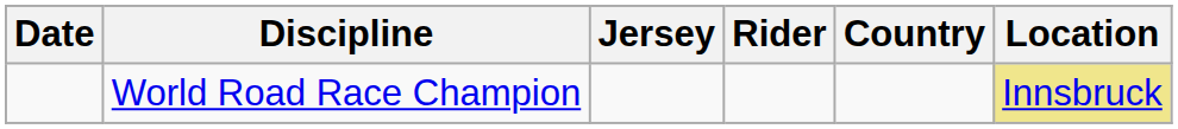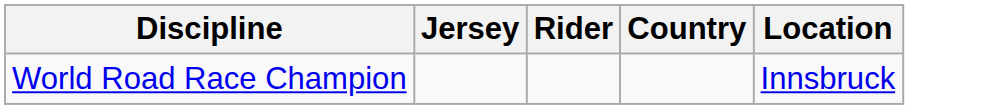 <table class="wikitable">
 <tr>
-<th>Date</th>
 <th>Discipline</th>
 <th>Jersey</th>
 <th>Rider</th>
 <th>Country</th>
 <th>Location</th>
 </tr>
 <tr>
-<td></td>
 <td><a href='#'>World Road Race Champion</a></td>
 <td></td>
 <td></td>
 <td></td>
-<td style="background: khaki;"><a href='#'>Innsbruck</a></td>
+<td><a href='#'>Innsbruck</a></td>
 </tr>
 </table>
